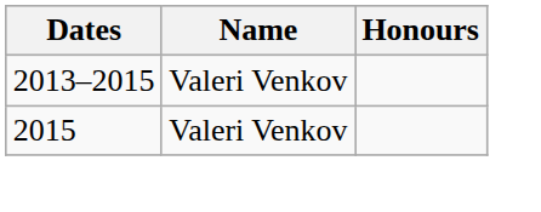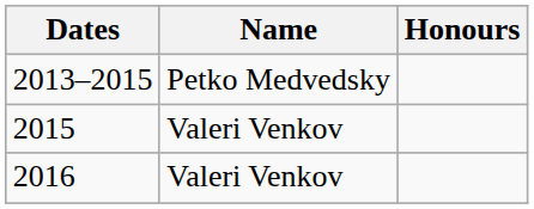 <table class="wikitable">
 <tr>
 <th>Dates</th>
 <th>Name</th>
 <th>Honours</th>
 </tr>
 <tr>
 <td>2013–2015</td>
-<td> Valeri Venkov</td>
+<td> Petko Medvedsky</td>
 <td></td>
 </tr>
 <tr>
 <td>2015</td>
 <td> Valeri Venkov</td>
 <td></td>
 </tr>
+<tr>
+<td>2016</td>
+<td> Valeri Venkov</td>
+<td></td>
+</tr>
 </table>
